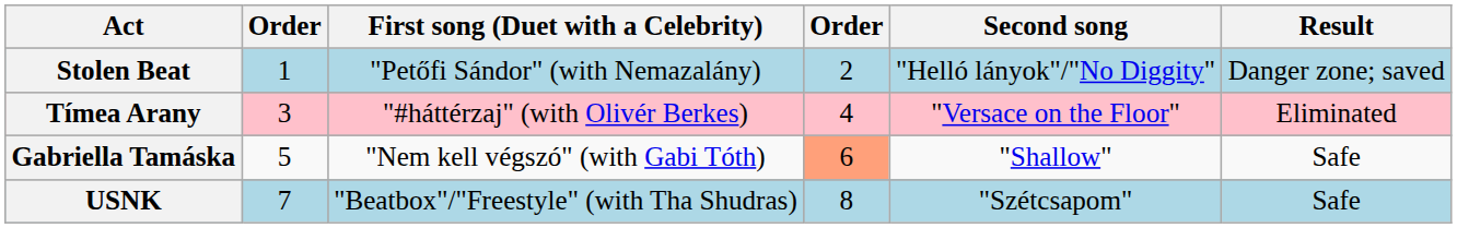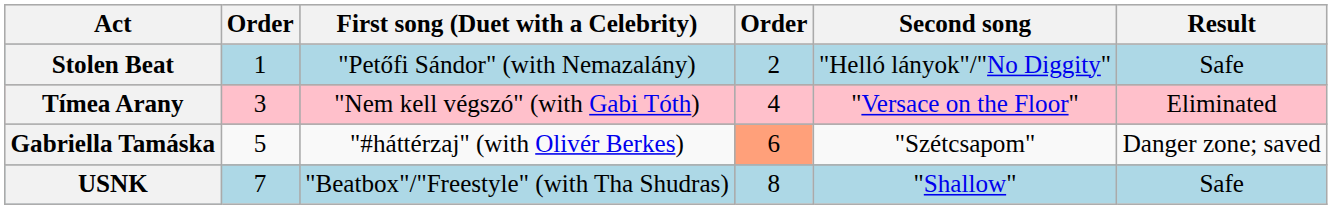 <table class="wikitable" style="text-align:center;">
 <tr>
 <th scope="col">Act</th>
 <th scope="col">Order</th>
 <th scope="col">First song (Duet with a Celebrity)</th>
 <th scope="col">Order</th>
 <th scope="col">Second song</th>
 <th scope="col">Result</th>
 </tr>
 <tr bgcolor="lightblue">
 <th scope="row">Stolen Beat</th>
 <td>1</td>
 <td>"Petőfi Sándor" (with Nemazalány)</td>
 <td>2</td>
 <td>"Helló lányok"/"<a href='#'>No Diggity</a>"</td>
-<td>Danger zone; saved</td>
+<td>Safe</td>
 </tr>
 <tr bgcolor="Pink">
 <th scope="row">Tímea Arany</th>
 <td>3</td>
-<td>"#háttérzaj" (with <a href='#'>Olivér Berkes</a>)</td>
+<td>"Nem kell végszó" (with <a href='#'>Gabi Tóth</a>)</td>
 <td>4</td>
 <td>"<a href='#'>Versace on the Floor</a>"</td>
 <td>Eliminated</td>
 </tr>
 <tr>
 <th scope="row">Gabriella Tamáska</th>
 <td>5</td>
-<td>"Nem kell végszó" (with <a href='#'>Gabi Tóth</a>)</td>
+<td>"#háttérzaj" (with <a href='#'>Olivér Berkes</a>)</td>
 <td style="background: lightsalmon;">6</td>
-<td>"<a href='#'>Shallow</a>"</td>
-<td>Safe</td>
+<td>"Szétcsapom"</td>
+<td>Danger zone; saved</td>
 </tr>
 <tr bgcolor="lightblue">
 <th scope="row">USNK</th>
 <td>7</td>
 <td>"Beatbox"/"Freestyle" (with Tha Shudras)</td>
 <td>8</td>
-<td>"Szétcsapom"</td>
+<td>"<a href='#'>Shallow</a>"</td>
 <td>Safe</td>
 </tr>
 </table>
